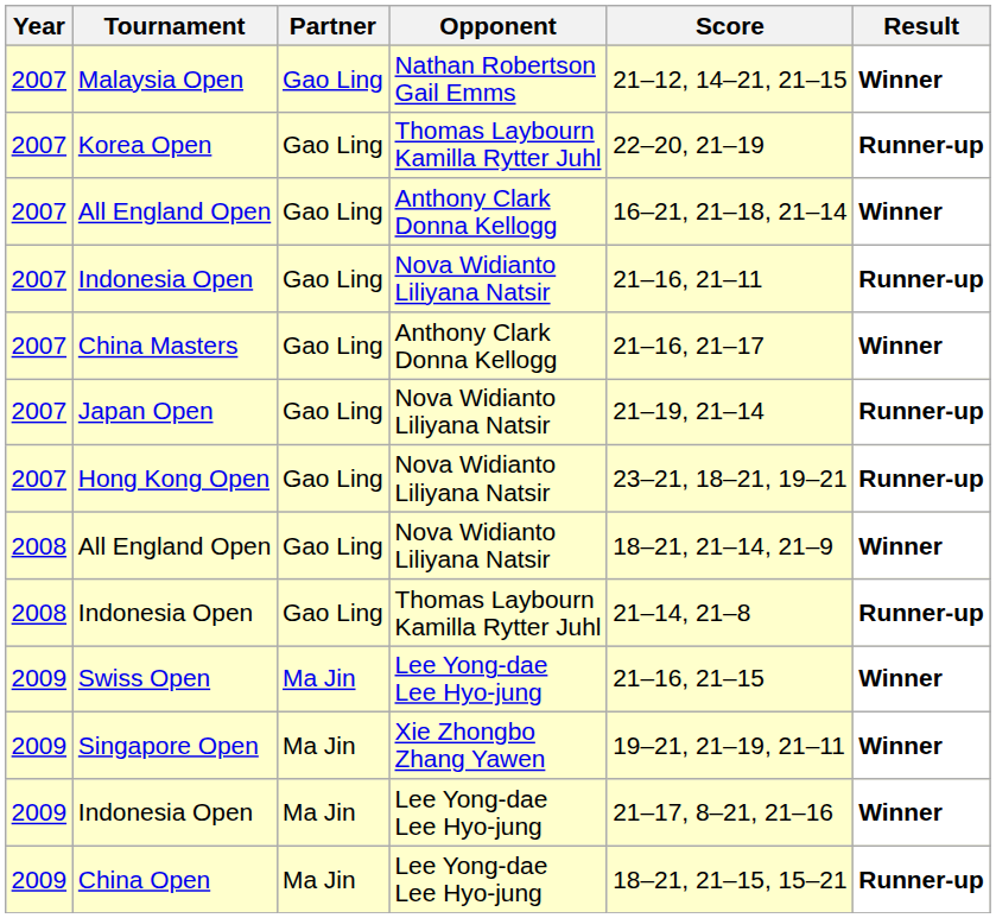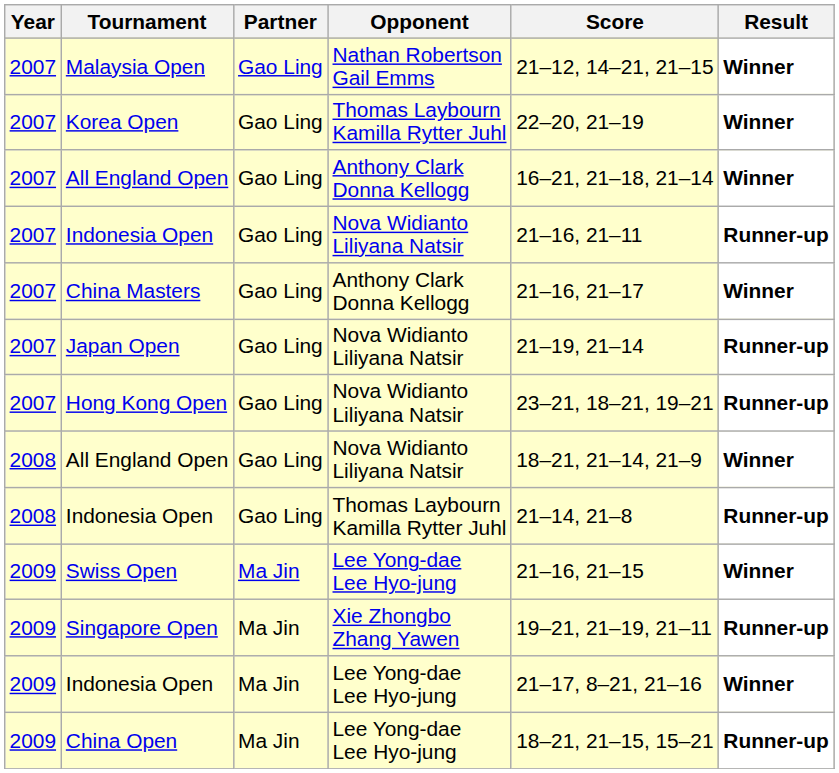 <table class="sortable wikitable" style="font-size: 90%;">
 <tr>
 <th>Year</th>
 <th>Tournament</th>
 <th>Partner</th>
 <th>Opponent</th>
 <th>Score</th>
 <th>Result</th>
 </tr>
 <tr style="background:#FFFFCC">
 <td align="center"><a href='#'>2007</a></td>
 <td align="left"><a href='#'>Malaysia Open</a></td>
 <td align="left"> <a href='#'>Gao Ling</a></td>
 <td align="left"> <a href='#'>Nathan Robertson</a> <br>  <a href='#'>Gail Emms</a></td>
 <td align="left">21–12, 14–21, 21–15</td>
 <td style="text-align:left; background:white"> <strong>Winner</strong></td>
 </tr>
 <tr style="background:#FFFFCC">
 <td align="center"><a href='#'>2007</a></td>
 <td align="left"><a href='#'>Korea Open</a></td>
 <td align="left"> Gao Ling</td>
 <td align="left"> <a href='#'>Thomas Laybourn</a> <br>  <a href='#'>Kamilla Rytter Juhl</a></td>
 <td align="left">22–20, 21–19</td>
-<td style="text-align:left; background:white"> <strong>Runner-up</strong></td>
+<td style="text-align:left; background:white"> <strong>Winner</strong></td>
 </tr>
 <tr style="background:#FFFFCC">
 <td align="center"><a href='#'>2007</a></td>
 <td align="left"><a href='#'>All England Open</a></td>
 <td align="left"> Gao Ling</td>
 <td align="left"> <a href='#'>Anthony Clark</a> <br>  <a href='#'>Donna Kellogg</a></td>
 <td align="left">16–21, 21–18, 21–14</td>
 <td style="text-align:left; background:white"> <strong>Winner</strong></td>
 </tr>
 <tr style="background:#FFFFCC">
 <td align="center"><a href='#'>2007</a></td>
 <td align="left"><a href='#'>Indonesia Open</a></td>
 <td align="left"> Gao Ling</td>
 <td align="left"> <a href='#'>Nova Widianto</a> <br>  <a href='#'>Liliyana Natsir</a></td>
 <td align="left">21–16, 21–11</td>
 <td style="text-align:left; background:white"> <strong>Runner-up</strong></td>
 </tr>
 <tr style="background:#FFFFCC">
 <td align="center"><a href='#'>2007</a></td>
 <td align="left"><a href='#'>China Masters</a></td>
 <td align="left"> Gao Ling</td>
 <td align="left"> Anthony Clark <br>  Donna Kellogg</td>
 <td align="left">21–16, 21–17</td>
 <td style="text-align:left; background:white"> <strong>Winner</strong></td>
 </tr>
 <tr style="background:#FFFFCC">
 <td align="center"><a href='#'>2007</a></td>
 <td align="left"><a href='#'>Japan Open</a></td>
 <td align="left"> Gao Ling</td>
 <td align="left"> Nova Widianto <br>  Liliyana Natsir</td>
 <td align="left">21–19, 21–14</td>
 <td style="text-align:left; background:white"> <strong>Runner-up</strong></td>
 </tr>
 <tr style="background:#FFFFCC">
 <td align="center"><a href='#'>2007</a></td>
 <td align="left"><a href='#'>Hong Kong Open</a></td>
 <td align="left"> Gao Ling</td>
 <td align="left"> Nova Widianto <br>  Liliyana Natsir</td>
 <td align="left">23–21, 18–21, 19–21</td>
 <td style="text-align:left; background:white"> <strong>Runner-up</strong></td>
 </tr>
 <tr style="background:#FFFFCC">
 <td align="center"><a href='#'>2008</a></td>
 <td align="left">All England Open</td>
 <td align="left"> Gao Ling</td>
 <td align="left"> Nova Widianto <br>  Liliyana Natsir</td>
 <td align="left">18–21, 21–14, 21–9</td>
 <td style="text-align:left; background:white"> <strong>Winner</strong></td>
 </tr>
 <tr style="background:#FFFFCC">
 <td align="center"><a href='#'>2008</a></td>
 <td align="left">Indonesia Open</td>
 <td align="left"> Gao Ling</td>
 <td align="left"> Thomas Laybourn <br>  Kamilla Rytter Juhl</td>
 <td align="left">21–14, 21–8</td>
 <td style="text-align:left; background:white"> <strong>Runner-up</strong></td>
 </tr>
 <tr style="background:#FFFFCC">
 <td align="center"><a href='#'>2009</a></td>
 <td align="left"><a href='#'>Swiss Open</a></td>
 <td align="left"> <a href='#'>Ma Jin</a></td>
 <td align="left"> <a href='#'>Lee Yong-dae</a> <br>  <a href='#'>Lee Hyo-jung</a></td>
 <td align="left">21–16, 21–15</td>
 <td style="text-align:left; background:white"> <strong>Winner</strong></td>
 </tr>
 <tr style="background:#FFFFCC">
 <td align="center"><a href='#'>2009</a></td>
 <td align="left"><a href='#'>Singapore Open</a></td>
 <td align="left"> Ma Jin</td>
 <td align="left"> <a href='#'>Xie Zhongbo</a> <br>  <a href='#'>Zhang Yawen</a></td>
 <td align="left">19–21, 21–19, 21–11</td>
-<td style="text-align:left; background:white"> <strong>Winner</strong></td>
+<td style="text-align:left; background:white"> <strong>Runner-up</strong></td>
 </tr>
 <tr style="background:#FFFFCC">
 <td align="center"><a href='#'>2009</a></td>
 <td align="left">Indonesia Open</td>
 <td align="left"> Ma Jin</td>
 <td align="left"> Lee Yong-dae <br>  Lee Hyo-jung</td>
 <td align="left">21–17, 8–21, 21–16</td>
 <td style="text-align:left; background:white"> <strong>Winner</strong></td>
 </tr>
 <tr style="background:#FFFFCC">
 <td align="center"><a href='#'>2009</a></td>
 <td align="left"><a href='#'>China Open</a></td>
 <td align="left"> Ma Jin</td>
 <td align="left"> Lee Yong-dae <br>  Lee Hyo-jung</td>
 <td align="left">18–21, 21–15, 15–21</td>
 <td style="text-align:left; background:white"> <strong>Runner-up</strong></td>
 </tr>
 </table>
